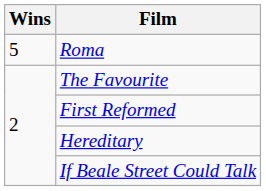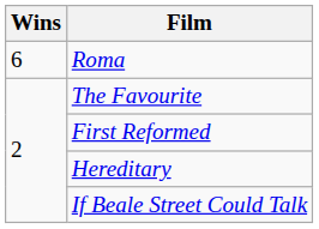 <table class="wikitable">
 <tr>
 <th>Wins</th>
 <th>Film</th>
 </tr>
 <tr>
-<td>5</td>
+<td>6</td>
 <td><em><a href='#'>Roma</a></em></td>
 </tr>
 <tr>
 <td rowspan="4">2</td>
 <td><em><a href='#'>The Favourite</a></em></td>
 </tr>
 <tr>
 <td><em><a href='#'>First Reformed</a></em></td>
 </tr>
 <tr>
 <td><em><a href='#'>Hereditary</a></em></td>
 </tr>
 <tr>
 <td><em><a href='#'>If Beale Street Could Talk</a></em></td>
 </tr>
 </table>
